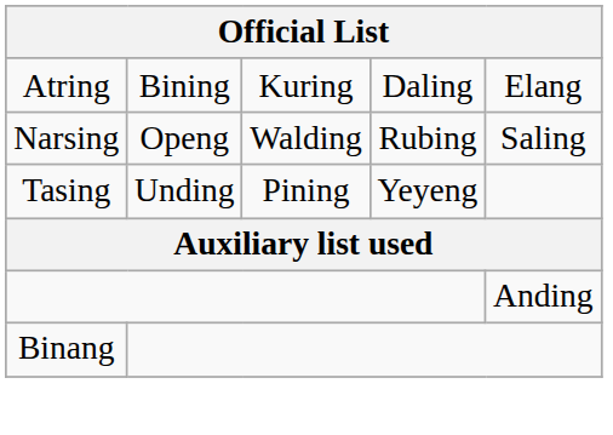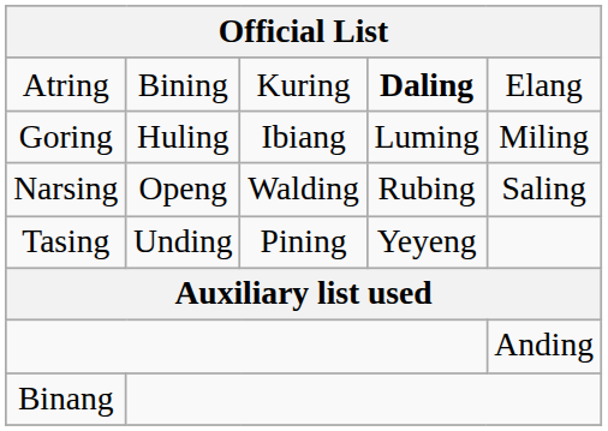 <table class="wikitable" style="text-align:center">
 <tr>
 <th colspan="5">Official List</th>
 </tr>
 <tr>
 <td>Atring</td>
 <td>Bining</td>
 <td>Kuring</td>
-<td>Daling</td>
+<td><strong>Daling</strong></td>
 <td>Elang</td>
+</tr>
+<tr>
+<td>Goring</td>
+<td>Huling</td>
+<td>Ibiang</td>
+<td>Luming</td>
+<td>Miling</td>
 </tr>
 <tr>
 <td>Narsing</td>
 <td>Openg</td>
 <td>Walding</td>
 <td>Rubing</td>
 <td>Saling</td>
 </tr>
 <tr>
 <td>Tasing</td>
 <td>Unding</td>
 <td>Pining</td>
 <td>Yeyeng</td>
 <td></td>
 </tr>
 <tr>
 <th colspan=5>Auxiliary list used</th>
 </tr>
 <tr>
 <td colspan="4"></td>
 <td>Anding</td>
 </tr>
 <tr>
 <td>Binang</td>
 <td colspan="4"></td>
 </tr>
 </table>
